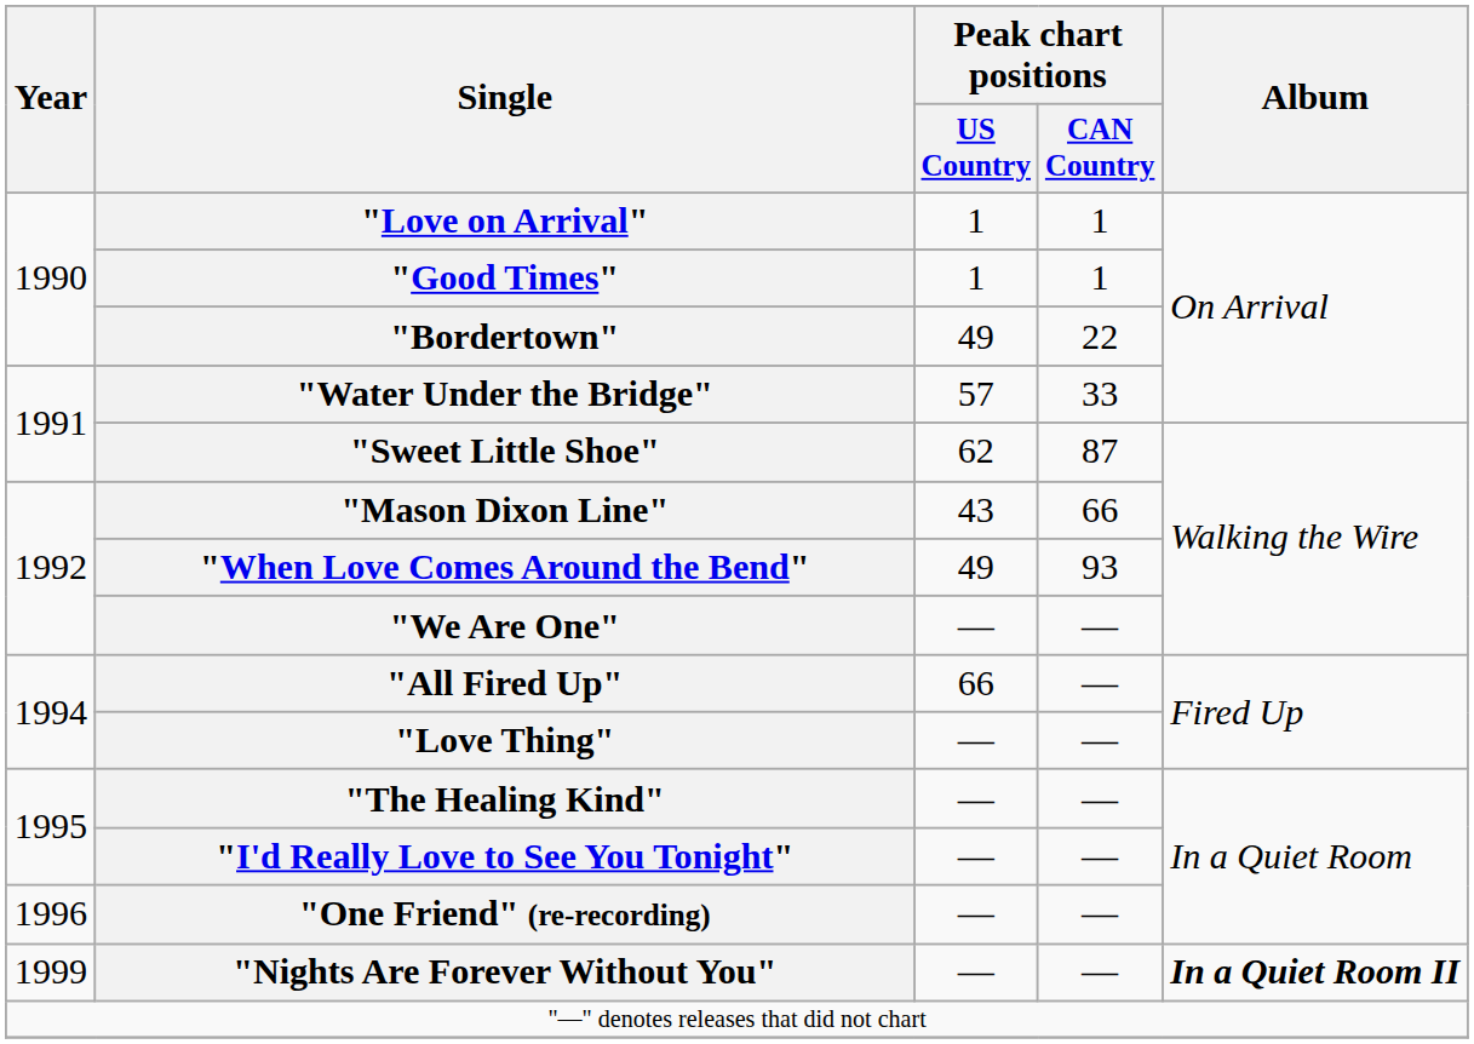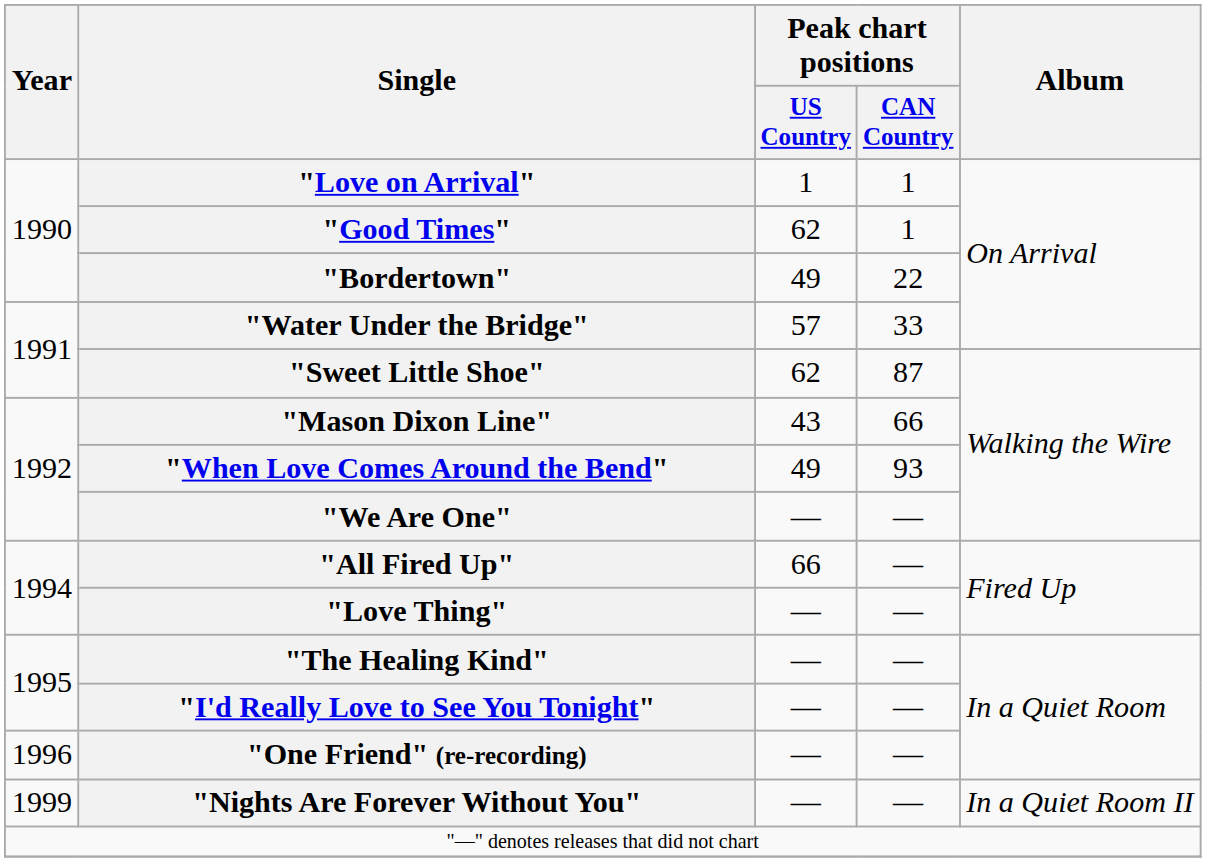 <table class="wikitable plainrowheaders" style="text-align:center;">
 <tr>
 <th rowspan="2">Year</th>
 <th rowspan="2" style="width:22em;">Single</th>
 <th colspan="2">Peak chart<br>positions</th>
 <th rowspan="2">Album</th>
 </tr>
 <tr style="font-size:smaller;">
 <th width="45"><a href='#'>US Country</a><br></th>
 <th width="45"><a href='#'>CAN Country</a><br></th>
 </tr>
 <tr>
 <td rowspan="3">1990</td>
 <th scope="row">"<a href='#'>Love on Arrival</a>"</th>
 <td>1</td>
 <td>1</td>
 <td align="left" rowspan="4"><em>On Arrival</em></td>
 </tr>
 <tr>
 <th scope="row">"<a href='#'>Good Times</a>"</th>
-<td>1</td>
+<td>62</td>
 <td>1</td>
 </tr>
 <tr>
 <th scope="row">"Bordertown"</th>
 <td>49</td>
 <td>22</td>
 </tr>
 <tr>
 <td rowspan="2">1991</td>
 <th scope="row">"Water Under the Bridge"</th>
 <td>57</td>
 <td>33</td>
 </tr>
 <tr>
 <th scope="row">"Sweet Little Shoe"</th>
 <td>62</td>
 <td>87</td>
 <td align="left" rowspan="4"><em>Walking the Wire</em></td>
 </tr>
 <tr>
 <td rowspan="3">1992</td>
 <th scope="row">"Mason Dixon Line"</th>
 <td>43</td>
 <td>66</td>
 </tr>
 <tr>
 <th scope="row">"<a href='#'>When Love Comes Around the Bend</a>"</th>
 <td>49</td>
 <td>93</td>
 </tr>
 <tr>
 <th scope="row">"We Are One"</th>
 <td>—</td>
 <td>—</td>
 </tr>
 <tr>
 <td rowspan="2">1994</td>
 <th scope="row">"All Fired Up"</th>
 <td>66</td>
 <td>—</td>
 <td align="left" rowspan="2"><em>Fired Up</em></td>
 </tr>
 <tr>
 <th scope="row">"Love Thing"</th>
 <td>—</td>
 <td>—</td>
 </tr>
 <tr>
 <td rowspan="2">1995</td>
 <th scope="row">"The Healing Kind"</th>
 <td>—</td>
 <td>—</td>
 <td align="left" rowspan="3"><em>In a Quiet Room</em></td>
 </tr>
 <tr>
 <th scope="row">"<a href='#'>I'd Really Love to See You Tonight</a>"</th>
 <td>—</td>
 <td>—</td>
 </tr>
 <tr>
 <td>1996</td>
 <th scope="row">"One Friend" <small>(re-recording)</small></th>
 <td>—</td>
 <td>—</td>
 </tr>
 <tr>
 <td>1999</td>
 <th scope="row">"Nights Are Forever Without You"</th>
 <td>—</td>
 <td>—</td>
-<td align="left"><strong><em>In a Quiet Room II</em></strong></td>
+<td align="left"><em>In a Quiet Room II</em></td>
 </tr>
 <tr>
 <td colspan="5" style="font-size:8pt">"—" denotes releases that did not chart</td>
 </tr>
 <tr>
 </tr>
 </table>
